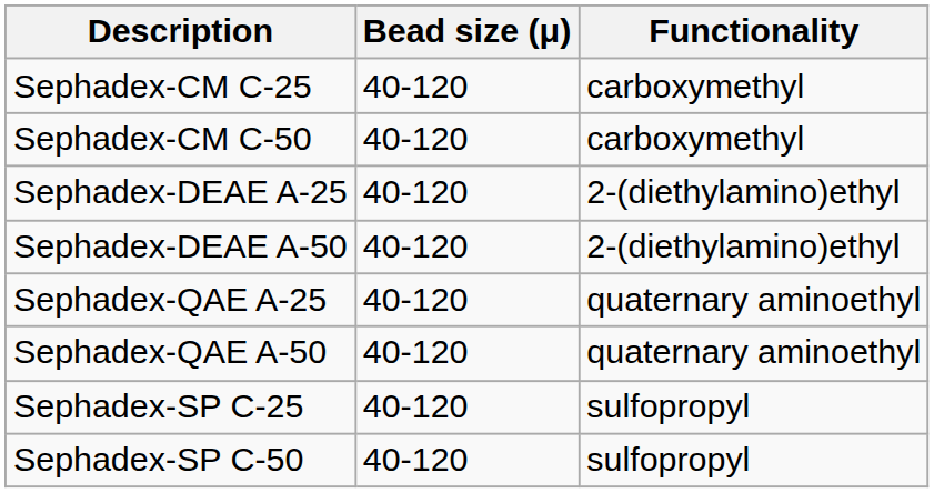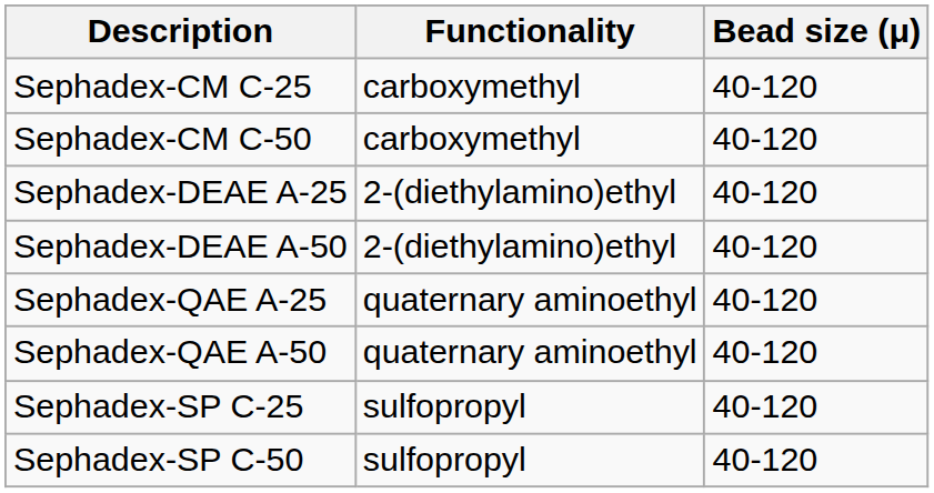 <table class="wikitable">
 <tr>
 <th><strong>Description</strong></th>
+<th><strong>Functionality</strong></th>
 <th><strong>Bead size (μ)</strong></th>
-<th><strong>Functionality</strong></th>
 </tr>
 <tr>
 <td>Sephadex-CM C-25</td>
+<td>carboxymethyl</td>
 <td>40-120</td>
-<td>carboxymethyl</td>
 </tr>
 <tr>
 <td>Sephadex-CM C-50</td>
+<td>carboxymethyl</td>
 <td>40-120</td>
-<td>carboxymethyl</td>
 </tr>
 <tr>
 <td>Sephadex-DEAE A-25</td>
+<td>2-(diethylamino)ethyl</td>
 <td>40-120</td>
-<td>2-(diethylamino)ethyl</td>
 </tr>
 <tr>
 <td>Sephadex-DEAE A-50</td>
+<td>2-(diethylamino)ethyl</td>
 <td>40-120</td>
-<td>2-(diethylamino)ethyl</td>
 </tr>
 <tr>
 <td>Sephadex-QAE A-25</td>
+<td>quaternary aminoethyl</td>
 <td>40-120</td>
-<td>quaternary aminoethyl</td>
 </tr>
 <tr>
 <td>Sephadex-QAE A-50</td>
+<td>quaternary aminoethyl</td>
 <td>40-120</td>
-<td>quaternary aminoethyl</td>
 </tr>
 <tr>
 <td>Sephadex-SP C-25</td>
+<td>sulfopropyl</td>
 <td>40-120</td>
-<td>sulfopropyl</td>
 </tr>
 <tr>
 <td>Sephadex-SP C-50</td>
+<td>sulfopropyl</td>
 <td>40-120</td>
-<td>sulfopropyl</td>
 </tr>
 </table>
